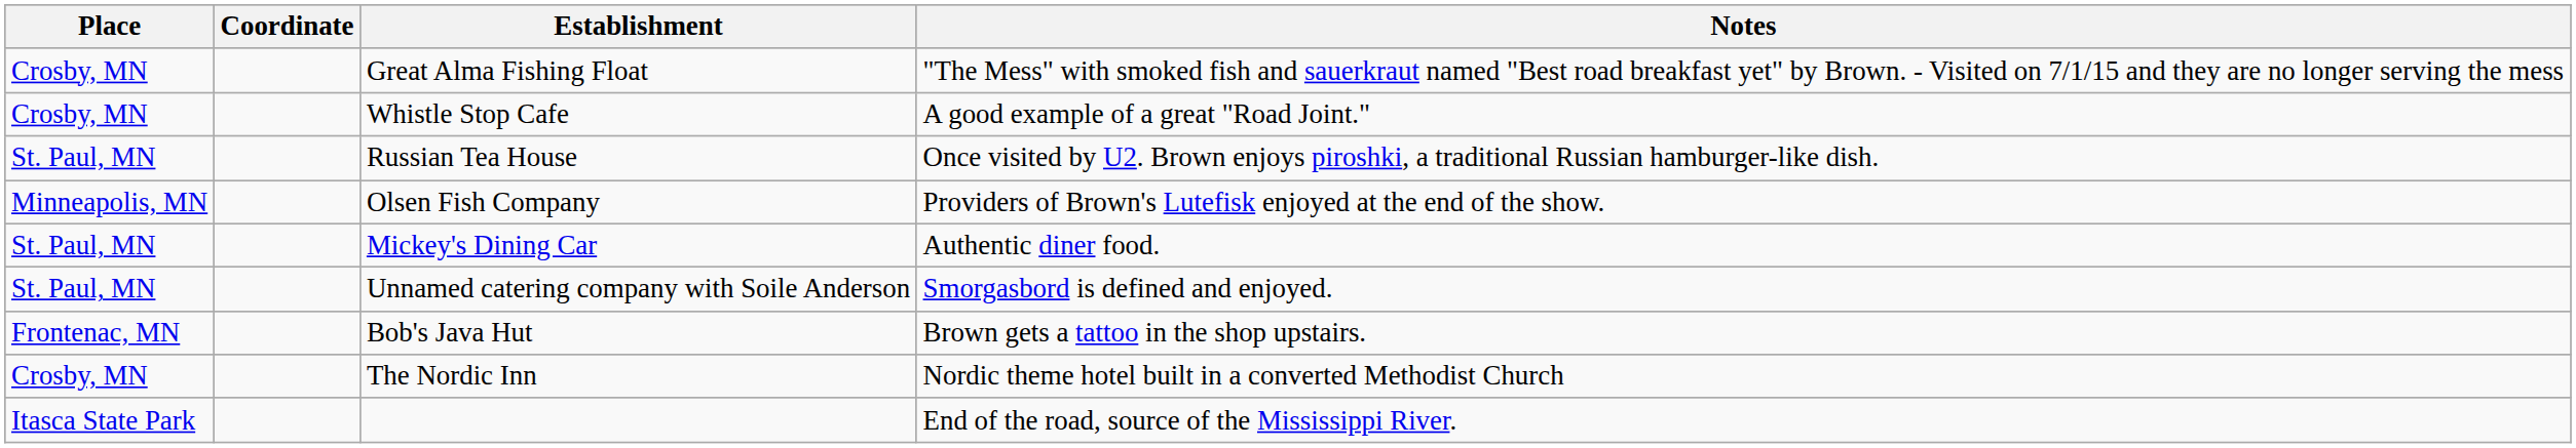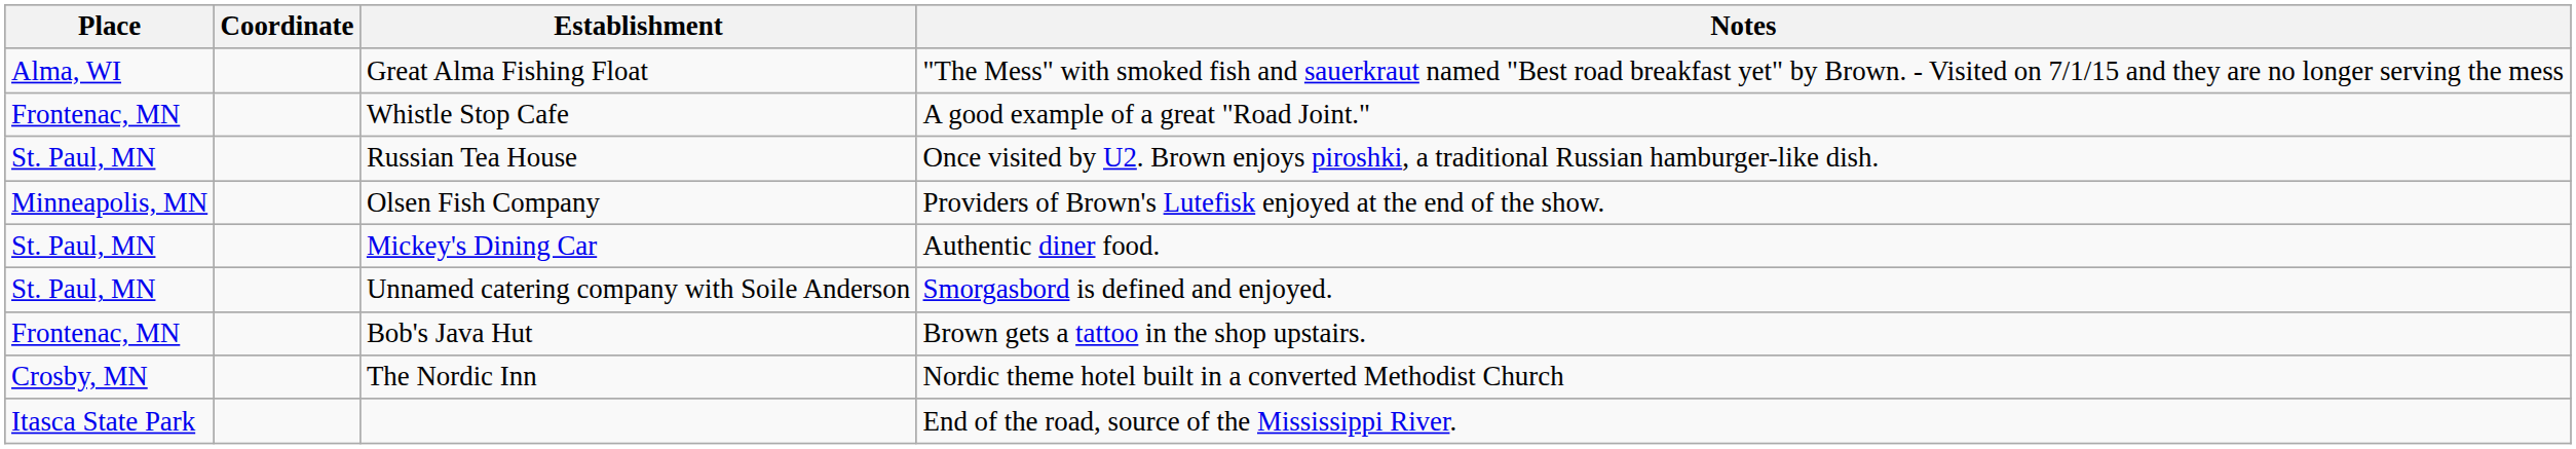 <table class="wikitable">
 <tr>
 <th>Place</th>
 <th>Coordinate</th>
 <th>Establishment</th>
 <th>Notes</th>
 </tr>
 <tr>
-<td><a href='#'>Crosby, MN</a></td>
+<td><a href='#'>Alma, WI</a></td>
 <td></td>
 <td>Great Alma Fishing Float</td>
 <td>"The Mess" with smoked fish and <a href='#'>sauerkraut</a> named "Best road breakfast yet" by Brown. - Visited on 7/1/15 and they are no longer serving the mess</td>
 </tr>
 <tr>
-<td><a href='#'>Crosby, MN</a></td>
+<td><a href='#'>Frontenac, MN</a></td>
 <td></td>
 <td>Whistle Stop Cafe</td>
 <td>A good example of a great "Road Joint."</td>
 </tr>
 <tr>
 <td><a href='#'>St. Paul, MN</a></td>
 <td></td>
 <td>Russian Tea House</td>
 <td>Once visited by <a href='#'>U2</a>. Brown enjoys <a href='#'>piroshki</a>, a traditional Russian hamburger-like dish.</td>
 </tr>
 <tr>
 <td><a href='#'>Minneapolis, MN</a></td>
 <td></td>
 <td>Olsen Fish Company</td>
 <td>Providers of Brown's <a href='#'>Lutefisk</a> enjoyed at the end of the show.</td>
 </tr>
 <tr>
 <td><a href='#'>St. Paul, MN</a></td>
 <td></td>
 <td><a href='#'>Mickey's Dining Car</a></td>
 <td>Authentic <a href='#'>diner</a> food.</td>
 </tr>
 <tr>
 <td><a href='#'>St. Paul, MN</a></td>
 <td></td>
 <td>Unnamed catering company with Soile Anderson</td>
 <td><a href='#'>Smorgasbord</a> is defined and enjoyed.</td>
 </tr>
 <tr>
 <td><a href='#'>Frontenac, MN</a></td>
 <td></td>
 <td>Bob's Java Hut</td>
 <td>Brown gets a <a href='#'>tattoo</a> in the shop upstairs.</td>
 </tr>
 <tr>
 <td><a href='#'>Crosby, MN</a></td>
 <td></td>
 <td>The Nordic Inn</td>
 <td>Nordic theme hotel built in a converted Methodist Church</td>
 </tr>
 <tr>
 <td><a href='#'>Itasca State Park</a></td>
 <td></td>
 <td></td>
 <td>End of the road, source of the <a href='#'>Mississippi River</a>.</td>
 </tr>
 </table>
